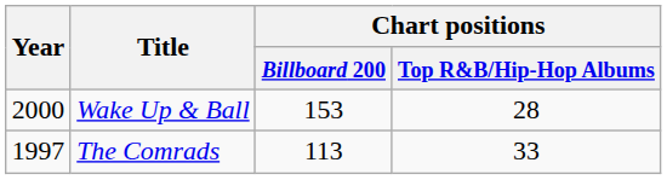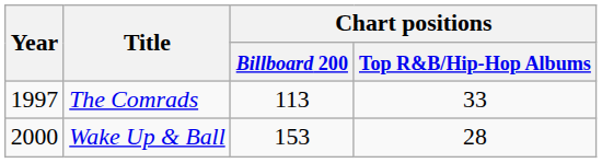 <table class="wikitable">
 <tr>
 <th rowspan="2">Year</th>
 <th rowspan="2">Title</th>
 <th colspan="2">Chart positions</th>
 </tr>
 <tr>
 <th><small><a href='#'><em>Billboard</em> 200</a></small></th>
 <th><small><a href='#'>Top R&B/Hip-Hop Albums</a></small></th>
 </tr>
 <tr>
+<td>1997</td>
+<td><em><a href='#'>The Comrads</a></em></td>
+<td style="text-align:center;">113</td>
+<td style="text-align:center;">33</td>
+</tr>
+<tr>
 <td>2000</td>
 <td><em><a href='#'>Wake Up & Ball</a></em></td>
 <td style="text-align:center;">153</td>
 <td style="text-align:center;">28</td>
 </tr>
-<tr>
-<td>1997</td>
-<td><em><a href='#'>The Comrads</a></em></td>
-<td style="text-align:center;">113</td>
-<td style="text-align:center;">33</td>
-</tr>
 </table>
